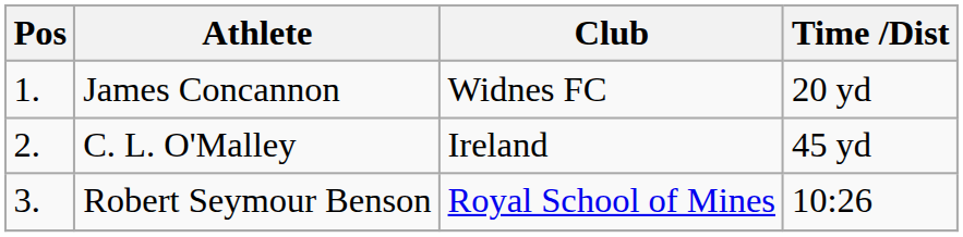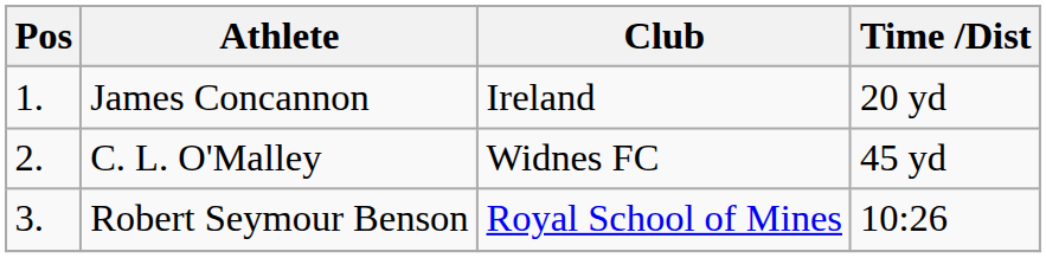 <table class="wikitable">
 <tr>
 <th>Pos</th>
 <th>Athlete</th>
 <th>Club</th>
 <th>Time /Dist</th>
 </tr>
 <tr>
 <td>1.</td>
 <td>James Concannon</td>
-<td>Widnes FC</td>
+<td>Ireland</td>
 <td>20 yd</td>
 </tr>
 <tr>
 <td>2.</td>
 <td>C. L. O'Malley</td>
-<td>Ireland</td>
+<td>Widnes FC</td>
 <td>45 yd</td>
 </tr>
 <tr>
 <td>3.</td>
 <td>Robert Seymour Benson</td>
 <td><a href='#'>Royal School of Mines</a></td>
 <td>10:26</td>
 </tr>
 <tr>
 </tr>
 </table>
